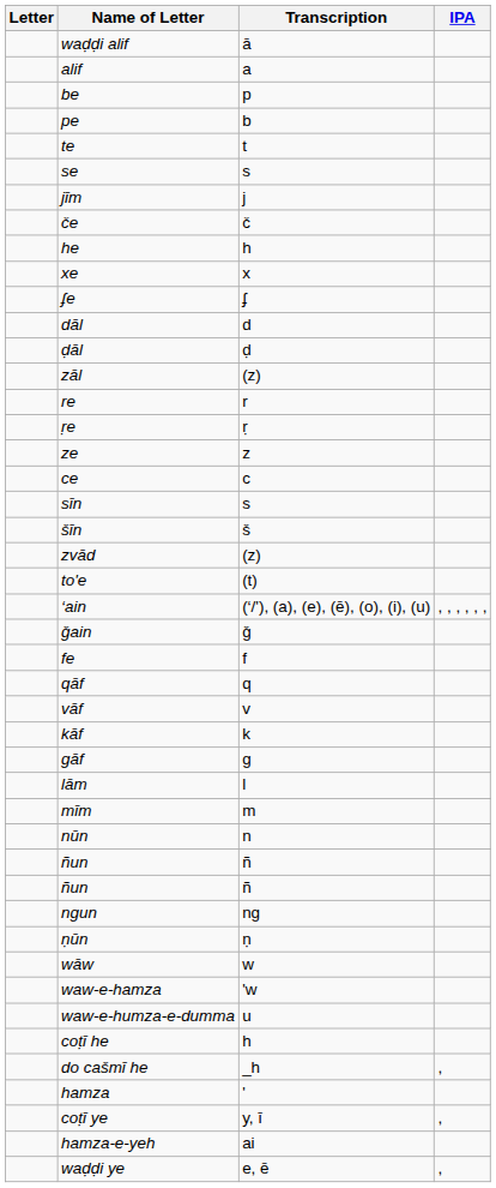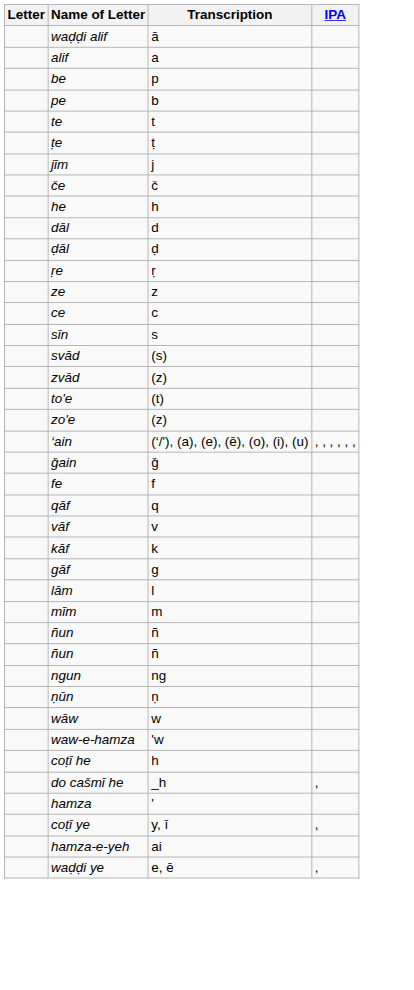 <table class="wikitable">
 <tr>
 <th>Letter</th>
 <th>Name of Letter</th>
 <th>Transcription</th>
 <th><a href='#'>IPA</a></th>
 </tr>
 <tr>
 <td style="font-size:150%"></td>
 <td><em>waḍḍi alif</em></td>
 <td>ā</td>
 <td></td>
 </tr>
 <tr>
 <td style="font-size:150%"></td>
 <td><em>alif</em></td>
 <td>a</td>
 <td></td>
 </tr>
 <tr>
 <td style="font-size:150%"></td>
 <td><em>be</em></td>
 <td>p</td>
 <td></td>
 </tr>
 <tr>
 <td style="font-size:150%"></td>
 <td><em>pe</em></td>
 <td>b</td>
 <td></td>
 </tr>
 <tr>
 <td style="font-size:150%"></td>
 <td><em>te</em></td>
 <td>t</td>
 <td></td>
 </tr>
 <tr>
 <td style="font-size:150%"></td>
-<td><em>se</em></td>
-<td>s</td>
+<td><em>ṭe</em></td>
+<td>ṭ</td>
 <td></td>
 </tr>
 <tr>
 <td style="font-size:150%"></td>
 <td><em>jīm</em></td>
 <td>j</td>
 <td></td>
 </tr>
 <tr>
 <td style="font-size:150%"></td>
 <td><em>če</em></td>
 <td>č</td>
 <td></td>
 </tr>
 <tr>
 <td style="font-size:150%"></td>
 <td><em>he</em></td>
 <td>h</td>
 <td></td>
 </tr>
 <tr>
 <td style="font-size:150%"></td>
-<td><em>xe</em></td>
-<td>x</td>
-<td></td>
-</tr>
-<tr>
-<td style="font-size:150%"></td>
-<td><em>ʄe</em></td>
-<td>ʄ</td>
-<td></td>
-</tr>
-<tr>
-<td style="font-size:150%"></td>
 <td><em>dāl</em></td>
 <td>d</td>
 <td></td>
 </tr>
 <tr>
 <td style="font-size:150%"></td>
 <td><em>ḍāl</em></td>
 <td>ḍ</td>
-<td></td>
-</tr>
-<tr>
-<td style="font-size:150%"></td>
-<td><em>zāl</em></td>
-<td>(z)</td>
-<td></td>
-</tr>
-<tr>
-<td style="font-size:150%"></td>
-<td><em>re</em></td>
-<td>r</td>
 <td></td>
 </tr>
 <tr>
 <td style="font-size:150%"></td>
 <td><em>ṛe</em></td>
 <td>ṛ</td>
 <td></td>
 </tr>
 <tr>
 <td style="font-size:150%"></td>
 <td><em>ze</em></td>
 <td>z</td>
 <td></td>
 </tr>
 <tr>
 <td style="font-size:150%"></td>
 <td><em>ce</em></td>
 <td>c</td>
 <td></td>
 </tr>
 <tr>
 <td style="font-size:150%"></td>
 <td><em>sīn</em></td>
 <td>s</td>
 <td></td>
 </tr>
 <tr>
 <td style="font-size:150%"></td>
-<td><em>šīn</em></td>
-<td>š</td>
+<td><em>svād</em></td>
+<td>(s)</td>
 <td></td>
 </tr>
 <tr>
 <td style="font-size:150%"></td>
 <td><em>zvād</em></td>
 <td>(z)</td>
 <td></td>
 </tr>
 <tr>
 <td style="font-size:150%"></td>
 <td><em>to'e</em></td>
 <td>(t)</td>
+<td></td>
+</tr>
+<tr>
+<td style="font-size:150%"></td>
+<td><em>zo'e</em></td>
+<td>(z)</td>
 <td></td>
 </tr>
 <tr>
 <td style="font-size:150%"></td>
 <td><em>‘ain</em></td>
 <td>(‘/'), (a), (e), (ē), (o), (i), (u)</td>
 <td>, , , , , , </td>
 </tr>
 <tr>
 <td style="font-size:150%"></td>
 <td><em>ǧain</em></td>
 <td>ǧ</td>
 <td></td>
 </tr>
 <tr>
 <td style="font-size:150%"></td>
 <td><em>fe</em></td>
 <td>f</td>
 <td></td>
 </tr>
 <tr>
 <td style="font-size:150%"></td>
 <td><em>qāf</em></td>
 <td>q</td>
 <td></td>
 </tr>
 <tr>
 <td style="font-size:150%"></td>
 <td><em>vāf</em></td>
 <td>v</td>
 <td></td>
 </tr>
 <tr>
 <td style="font-size:150%"></td>
 <td><em>kāf</em></td>
 <td>k</td>
 <td></td>
 </tr>
 <tr>
 <td style="font-size:150%"></td>
 <td><em>gāf</em></td>
 <td>g</td>
 <td></td>
 </tr>
 <tr>
 <td style="font-size:150%"></td>
 <td><em>lām</em></td>
 <td>l</td>
 <td></td>
 </tr>
 <tr>
 <td style="font-size:150%"></td>
 <td><em>mīm</em></td>
 <td>m</td>
 <td></td>
 </tr>
 <tr>
 <td style="font-size:150%"></td>
-<td><em>nūn</em></td>
-<td>n</td>
-<td></td>
-</tr>
-<tr>
-<td style="font-size:150%"></td>
 <td><em>ñun</em></td>
 <td>ñ</td>
 <td></td>
 </tr>
 <tr>
 <td style="font-size:150%"></td>
 <td><em>ñun</em></td>
 <td>ñ</td>
 <td></td>
 </tr>
 <tr>
 <td style="font-size:150%"></td>
 <td><em>ngun</em></td>
 <td>ng</td>
 <td></td>
 </tr>
 <tr>
 <td style="font-size:150%"></td>
 <td><em>ṇūn</em></td>
 <td>ṇ</td>
 <td></td>
 </tr>
 <tr>
 <td style="font-size:150%"></td>
 <td><em>wāw</em></td>
 <td>w</td>
 <td></td>
 </tr>
 <tr>
 <td style="font-size:150%"></td>
 <td><em>waw-e-hamza</em></td>
 <td>'w</td>
-<td></td>
-</tr>
-<tr>
-<td style="font-size:150%"></td>
-<td><em>waw-e-humza-e-dumma</em></td>
-<td>u</td>
 <td></td>
 </tr>
 <tr>
 <td style="font-size:150%"></td>
 <td><em>coṭī he</em></td>
 <td>h</td>
 <td></td>
 </tr>
 <tr>
 <td style="font-size:150%"></td>
 <td><em>do cašmī he</em></td>
 <td>_h</td>
 <td>, </td>
 </tr>
 <tr>
 <td style="font-size:150%"></td>
 <td><em>hamza</em></td>
 <td>'</td>
 <td></td>
 </tr>
 <tr>
 <td style="font-size:150%"></td>
 <td><em>coṭī ye</em></td>
 <td>y, ī</td>
 <td>, </td>
 </tr>
 <tr>
 <td style="font-size:150%"></td>
 <td><em>hamza-e-yeh</em></td>
 <td>ai</td>
 <td></td>
 </tr>
 <tr>
 <td style="font-size:150%"></td>
 <td><em>waḍḍi ye</em></td>
 <td>e, ē</td>
 <td>, </td>
 </tr>
 </table>
